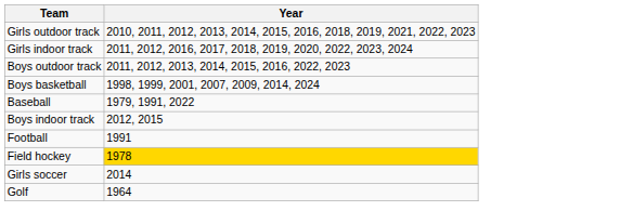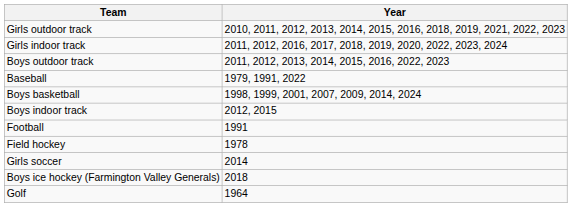 <table class="wikitable">
 <tr>
 <th>Team</th>
 <th>Year</th>
 </tr>
 <tr>
 <td>Girls outdoor track</td>
 <td>2010, 2011, 2012, 2013, 2014, 2015, 2016, 2018, 2019, 2021, 2022, 2023</td>
 </tr>
 <tr>
 <td>Girls indoor track</td>
 <td>2011, 2012, 2016, 2017, 2018, 2019, 2020, 2022, 2023, 2024</td>
 </tr>
 <tr>
 <td>Boys outdoor track</td>
 <td>2011, 2012, 2013, 2014, 2015, 2016, 2022, 2023</td>
 </tr>
 <tr>
+<td>Baseball</td>
+<td>1979, 1991, 2022</td>
+</tr>
+<tr>
 <td>Boys basketball</td>
 <td>1998, 1999, 2001, 2007, 2009, 2014, 2024</td>
-</tr>
-<tr>
-<td>Baseball</td>
-<td>1979, 1991, 2022</td>
 </tr>
 <tr>
 <td>Boys indoor track</td>
 <td>2012, 2015</td>
 </tr>
 <tr>
 <td>Football</td>
 <td>1991</td>
 </tr>
 <tr>
 <td>Field hockey</td>
-<td style="background: gold;">1978</td>
+<td>1978</td>
 </tr>
 <tr>
 <td>Girls soccer</td>
 <td>2014</td>
 </tr>
 <tr>
+<td>Boys ice hockey (Farmington Valley Generals)</td>
+<td>2018</td>
+</tr>
+<tr>
 <td>Golf</td>
 <td>1964</td>
 </tr>
 </table>
